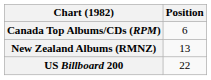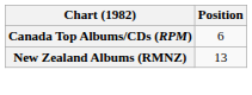 <table class="wikitable sortable plainrowheaders" style="text-align:center">
 <tr>
 <th scope="col">Chart (1982)</th>
 <th scope="col">Position</th>
 </tr>
 <tr>
 <th scope="row">Canada Top Albums/CDs (<em>RPM</em>)</th>
 <td>6</td>
 </tr>
 <tr>
 <th scope="row">New Zealand Albums (RMNZ)</th>
 <td>13</td>
 </tr>
-<tr>
-<th scope="row">US <em>Billboard</em> 200</th>
-<td>22</td>
-</tr>
 </table>
